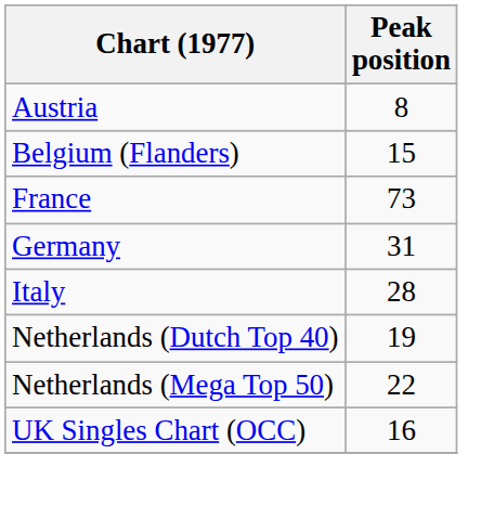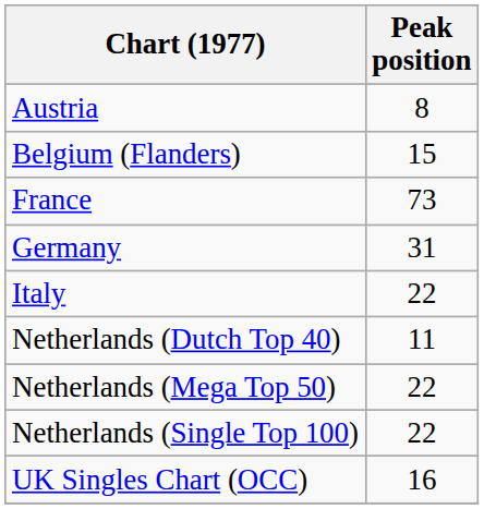 <table class="wikitable">
 <tr>
 <th align="left">Chart (1977)</th>
 <th align="left">Peak<br>position</th>
 </tr>
 <tr>
 <td align="left"><a href='#'>Austria</a></td>
 <td style="text-align:center;">8</td>
 </tr>
 <tr>
 <td align="left"><a href='#'>Belgium</a> (<a href='#'>Flanders</a>)</td>
 <td style="text-align:center;">15</td>
 </tr>
 <tr>
 <td align="left"><a href='#'>France</a></td>
 <td style="text-align:center;">73</td>
 </tr>
 <tr>
 <td align="left"><a href='#'>Germany</a></td>
 <td style="text-align:center;">31</td>
 </tr>
 <tr>
 <td align="left"><a href='#'>Italy</a></td>
-<td style="text-align:center;">28</td>
+<td style="text-align:center;">22</td>
 </tr>
 <tr>
 <td align="left">Netherlands (<a href='#'>Dutch Top 40</a>)</td>
-<td style="text-align:center;">19</td>
+<td style="text-align:center;">11</td>
 </tr>
 <tr>
 <td align="left">Netherlands (<a href='#'>Mega Top 50</a>)</td>
+<td style="text-align:center;">22</td>
+</tr>
+<tr>
+<td align="left">Netherlands (<a href='#'>Single Top 100</a>)</td>
 <td style="text-align:center;">22</td>
 </tr>
 <tr>
 <td align="left"><a href='#'>UK Singles Chart</a> (<a href='#'>OCC</a>)</td>
 <td style="text-align:center;">16</td>
 </tr>
 <tr>
 </tr>
 </table>
